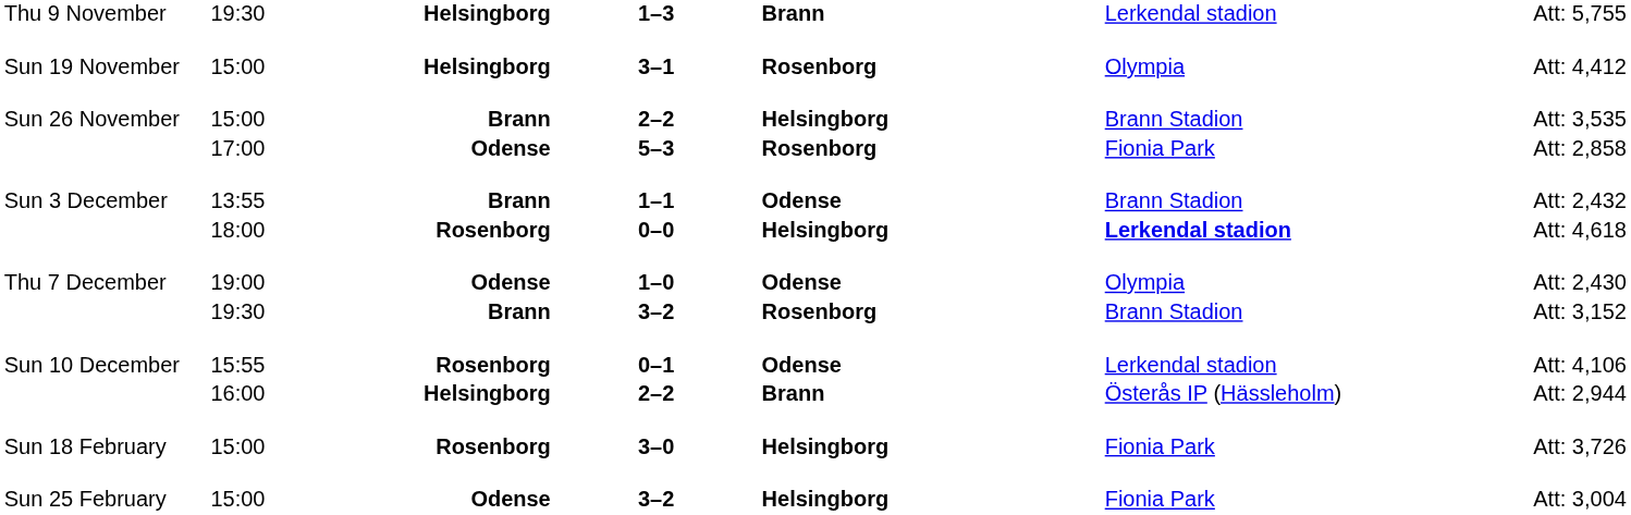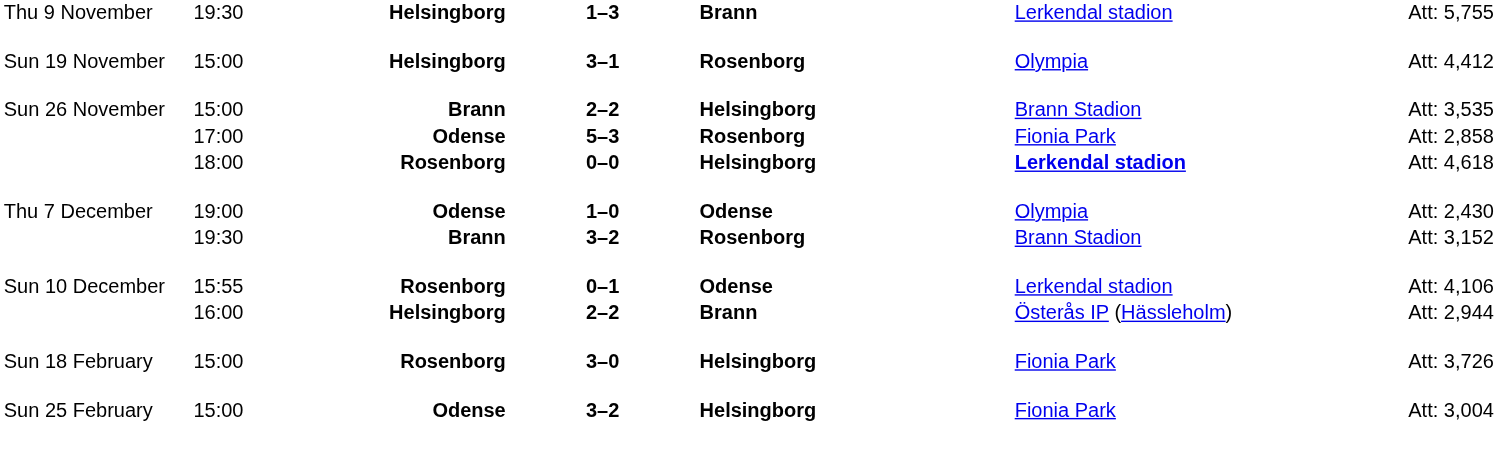 <table cellspacing="1" style="width:90%;">
 <tr>
 <th width=12%></th>
 <th width=10%></th>
 <th width=10%></th>
 <th width=12%></th>
 <th width=20%></th>
 <th width=25%></th>
 <th width=10%></th>
 </tr>
 <tr style=font-size:90%>
 <td>Thu 9 November</td>
 <td>19:30</td>
 <td align=right><strong>Helsingborg</strong></td>
 <td align=center><strong>1–3</strong></td>
 <td align=left><strong>Brann</strong></td>
 <td><a href='#'>Lerkendal stadion</a></td>
 <td>Att: 5,755</td>
 </tr>
 <tr style=font-size:90%>
 <td><br>Sun 19 November</td>
 <td><br>15:00</td>
 <td align=right><br><strong>Helsingborg</strong></td>
 <td align=center><br><strong>3–1</strong></td>
 <td align=left><br><strong>Rosenborg</strong></td>
 <td><br><a href='#'>Olympia</a></td>
 <td><br>Att: 4,412</td>
 </tr>
 <tr style=font-size:90%>
 <td><br>Sun 26 November</td>
 <td><br>15:00</td>
 <td align=right><br><strong>Brann</strong></td>
 <td align=center><br><strong>2–2</strong></td>
 <td align=left><br><strong>Helsingborg</strong></td>
 <td><br><a href='#'>Brann Stadion</a></td>
 <td><br>Att: 3,535</td>
 <td></td>
 </tr>
 <tr style=font-size:90%>
 <td></td>
 <td>17:00</td>
 <td align=right><strong>Odense</strong></td>
 <td align=center><strong>5–3</strong></td>
 <td align=left><strong>Rosenborg</strong></td>
 <td><a href='#'>Fionia Park</a></td>
 <td>Att: 2,858</td>
-</tr>
-<tr style=font-size:90%>
-<td><br>Sun 3 December</td>
-<td><br>13:55</td>
-<td align=right><br><strong>Brann</strong></td>
-<td align=center><br><strong>1–1</strong></td>
-<td align=left><br><strong>Odense</strong></td>
-<td><br><a href='#'>Brann Stadion</a></td>
-<td><br>Att: 2,432</td>
-<td></td>
 </tr>
 <tr style=font-size:90%>
 <td></td>
 <td>18:00</td>
 <td align=right><strong>Rosenborg</strong></td>
 <td align=center><strong>0–0</strong></td>
 <td align=left><strong>Helsingborg</strong></td>
 <td><strong><a href='#'>Lerkendal stadion</a></strong></td>
 <td>Att: 4,618</td>
 </tr>
 <tr style=font-size:90%>
 <td><br>Thu 7 December</td>
 <td><br>19:00</td>
 <td align=right><br><strong>Odense</strong></td>
 <td align=center><br><strong>1–0</strong></td>
 <td align=left><br><strong>Odense</strong></td>
 <td><br><a href='#'>Olympia</a></td>
 <td><br>Att: 2,430</td>
 <td></td>
 </tr>
 <tr style=font-size:90%>
 <td></td>
 <td>19:30</td>
 <td align=right><strong>Brann</strong></td>
 <td align=center><strong>3–2</strong></td>
 <td align=left><strong>Rosenborg</strong></td>
 <td><a href='#'>Brann Stadion</a></td>
 <td>Att: 3,152</td>
 </tr>
 <tr style=font-size:90%>
 <td><br>Sun 10 December</td>
 <td><br>15:55</td>
 <td align=right><br><strong>Rosenborg</strong></td>
 <td align=center><br><strong>0–1</strong></td>
 <td align=left><br><strong>Odense</strong></td>
 <td><br><a href='#'>Lerkendal stadion</a></td>
 <td><br>Att: 4,106</td>
 <td></td>
 </tr>
 <tr style=font-size:90%>
 <td></td>
 <td>16:00</td>
 <td align=right><strong>Helsingborg</strong></td>
 <td align=center><strong>2–2</strong></td>
 <td align=left><strong>Brann</strong></td>
 <td><a href='#'>Österås IP</a> (<a href='#'>Hässleholm</a>)</td>
 <td>Att: 2,944</td>
 </tr>
 <tr style=font-size:90%>
 <td><br>Sun 18 February</td>
 <td><br>15:00</td>
 <td align=right><br><strong>Rosenborg</strong></td>
 <td align=center><br><strong>3–0</strong></td>
 <td align=left><br><strong>Helsingborg</strong></td>
 <td><br><a href='#'>Fionia Park</a></td>
 <td><br>Att: 3,726</td>
 </tr>
 <tr style=font-size:90%>
 <td><br>Sun 25 February</td>
 <td><br>15:00</td>
 <td align=right><br><strong>Odense</strong></td>
 <td align=center><br><strong>3–2</strong></td>
 <td align=left><br><strong>Helsingborg</strong></td>
 <td><br><a href='#'>Fionia Park</a></td>
 <td><br>Att: 3,004</td>
 </tr>
 </table>
